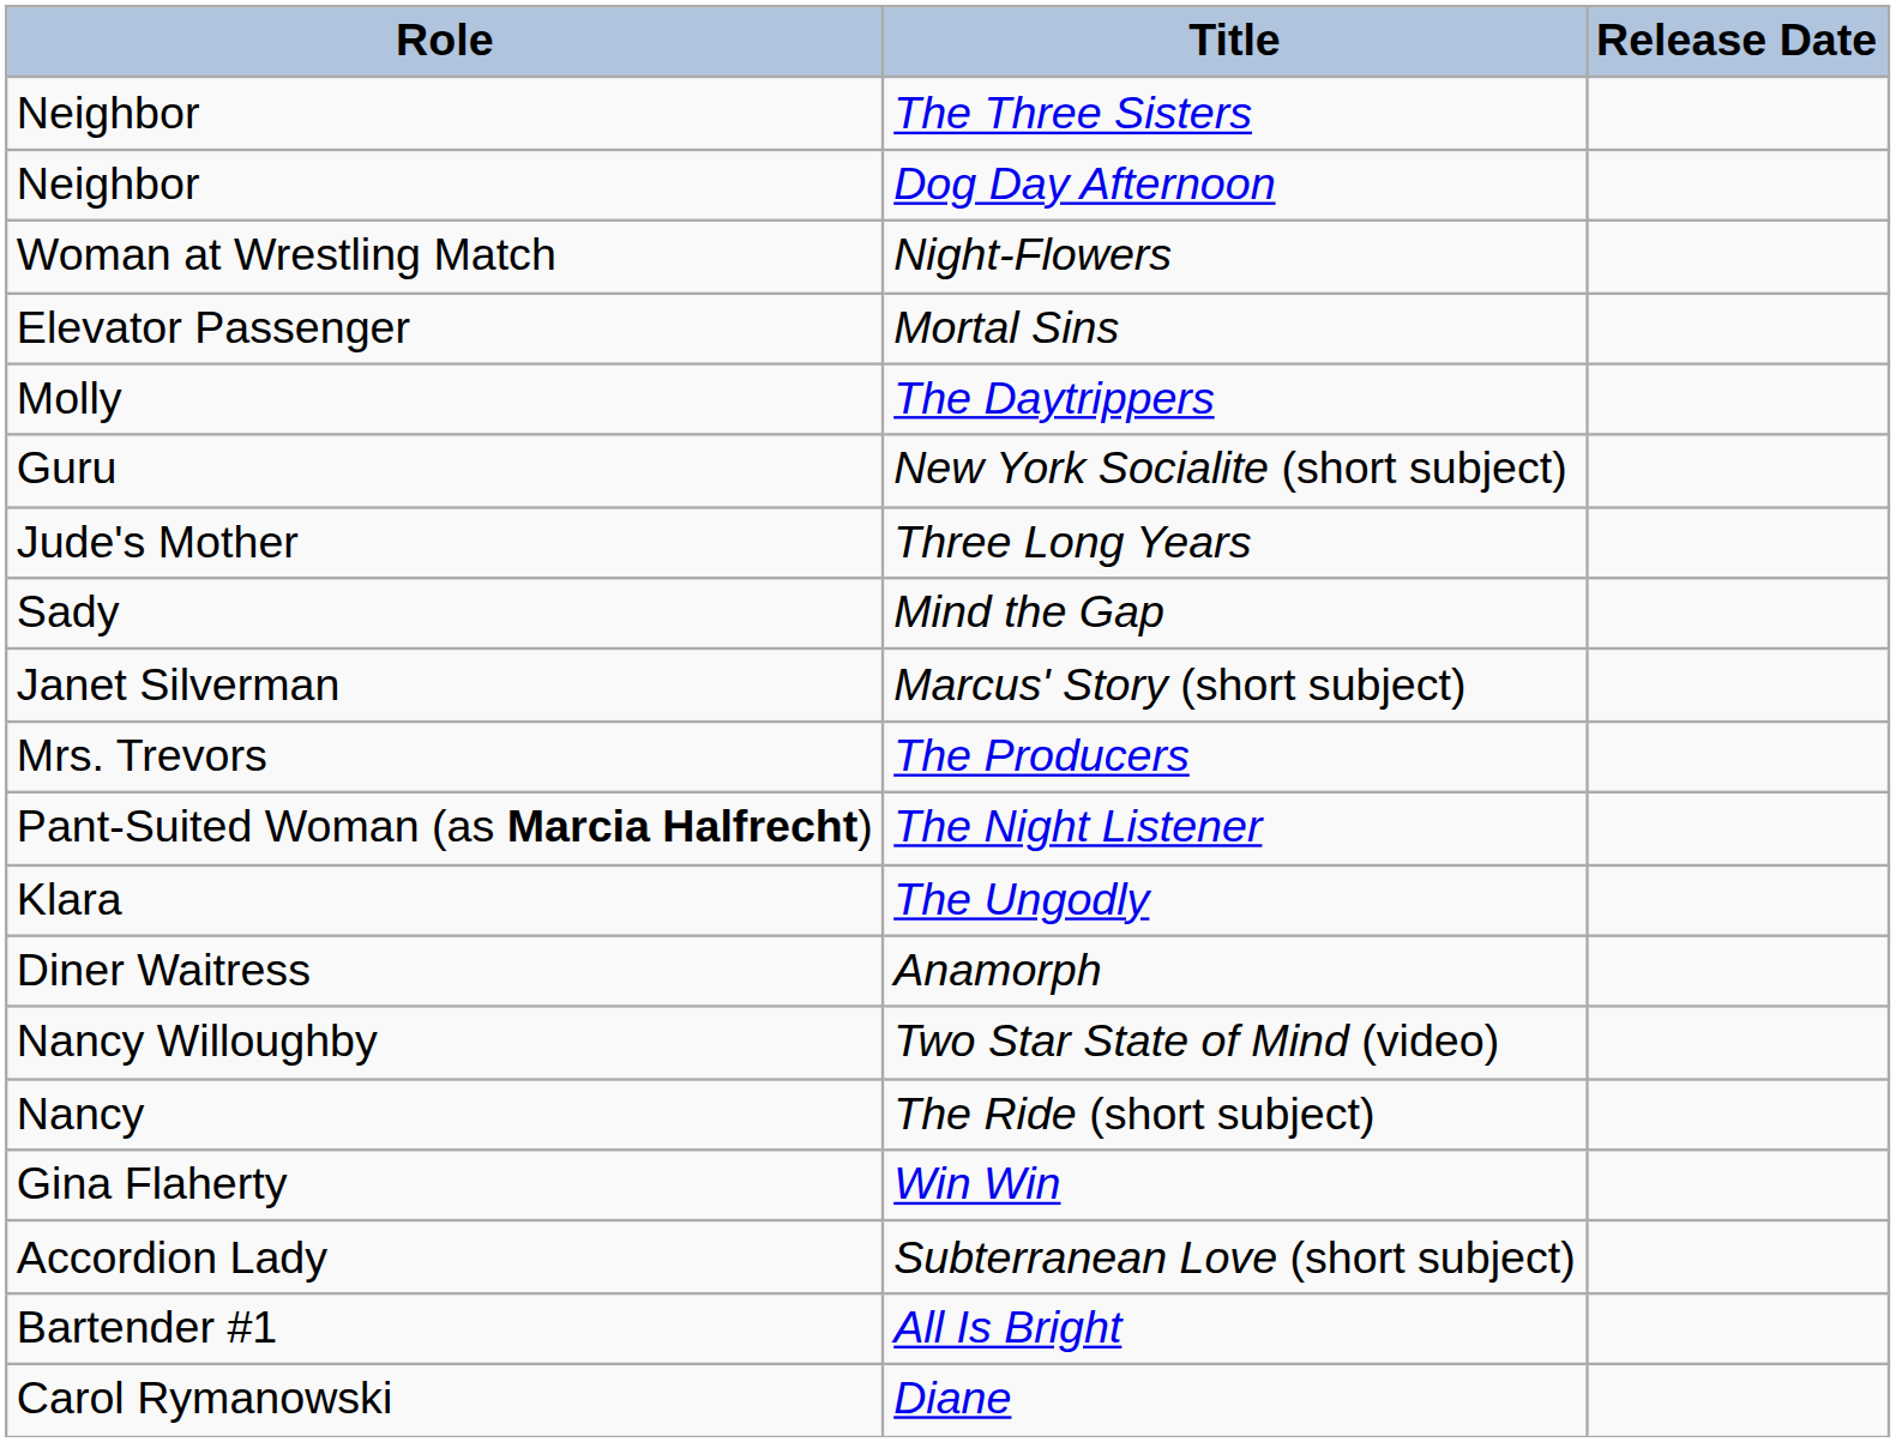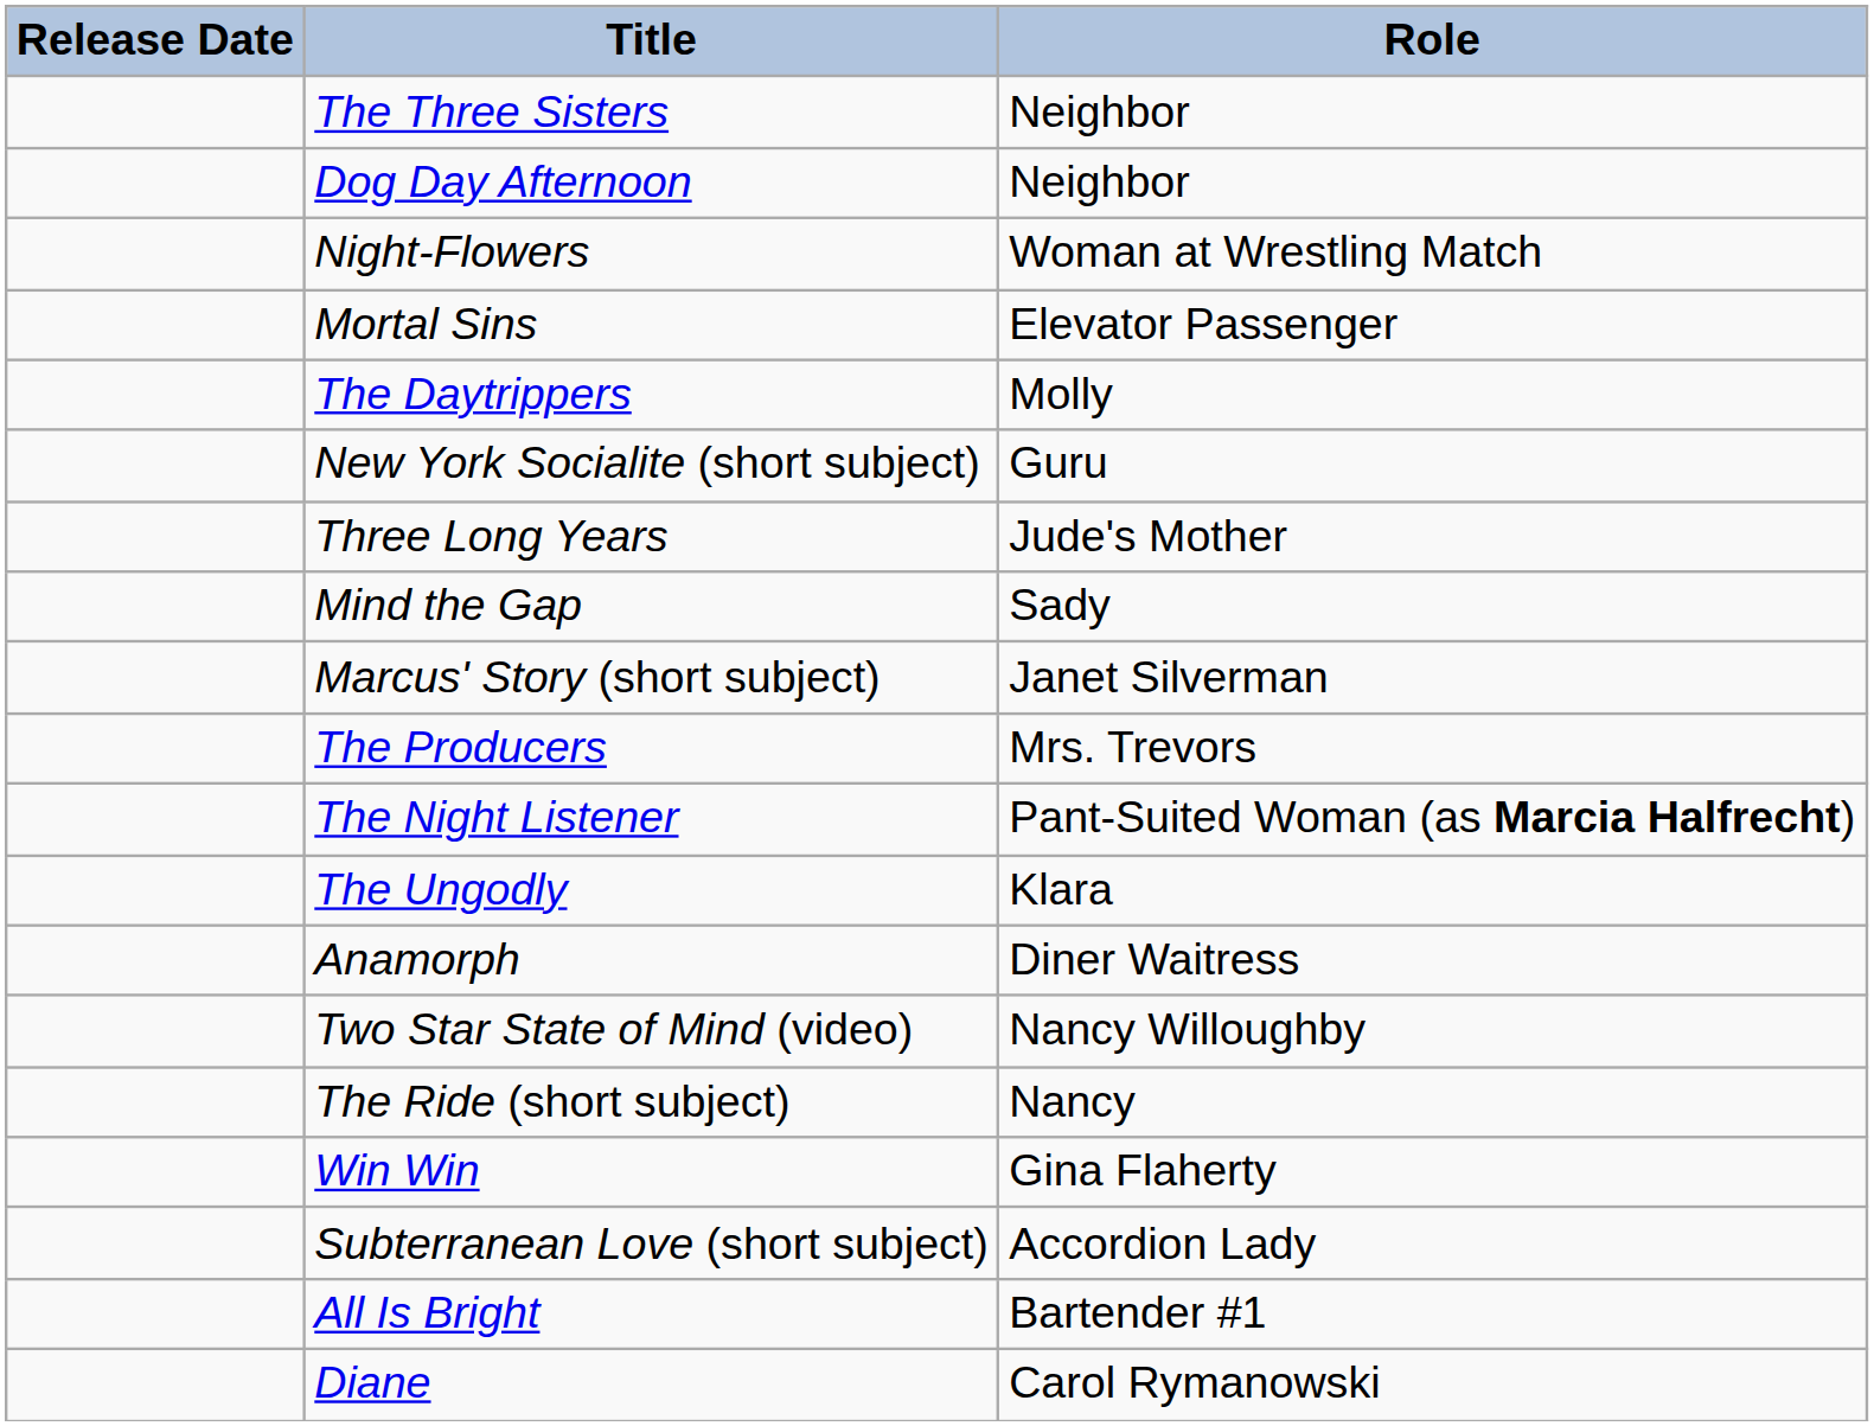 <table class="wikitable">
 <tr>
+<th style="background:#B0C4DE;">Release Date</th>
+<th style="background:#B0C4DE;">Title</th>
 <th style="background:#B0C4DE;">Role</th>
-<th style="background:#B0C4DE;">Title</th>
-<th style="background:#B0C4DE;">Release Date</th>
 </tr>
 <tr>
+<td></td>
+<td><em><a href='#'>The Three Sisters</a></em></td>
 <td>Neighbor</td>
-<td><em><a href='#'>The Three Sisters</a></em></td>
-<td></td>
 </tr>
 <tr>
+<td></td>
+<td><em><a href='#'>Dog Day Afternoon</a></em></td>
 <td>Neighbor</td>
-<td><em><a href='#'>Dog Day Afternoon</a></em></td>
-<td></td>
 </tr>
 <tr>
+<td></td>
+<td><em>Night-Flowers</em></td>
 <td>Woman at Wrestling Match</td>
-<td><em>Night-Flowers</em></td>
-<td></td>
 </tr>
 <tr>
+<td></td>
+<td><em>Mortal Sins</em></td>
 <td>Elevator Passenger</td>
-<td><em>Mortal Sins</em></td>
-<td></td>
 </tr>
 <tr>
+<td></td>
+<td><em><a href='#'>The Daytrippers</a></em></td>
 <td>Molly</td>
-<td><em><a href='#'>The Daytrippers</a></em></td>
-<td></td>
 </tr>
 <tr>
+<td></td>
+<td><em>New York Socialite</em> (short subject)</td>
 <td>Guru</td>
-<td><em>New York Socialite</em> (short subject)</td>
-<td></td>
 </tr>
 <tr>
+<td></td>
+<td><em>Three Long Years</em></td>
 <td>Jude's Mother</td>
-<td><em>Three Long Years</em></td>
-<td></td>
 </tr>
 <tr>
+<td></td>
+<td><em>Mind the Gap</em></td>
 <td>Sady</td>
-<td><em>Mind the Gap</em></td>
-<td></td>
 </tr>
 <tr>
+<td></td>
+<td><em>Marcus' Story</em> (short subject)</td>
 <td>Janet Silverman</td>
-<td><em>Marcus' Story</em> (short subject)</td>
-<td></td>
 </tr>
 <tr>
+<td></td>
+<td><em><a href='#'>The Producers</a></em></td>
 <td>Mrs. Trevors</td>
-<td><em><a href='#'>The Producers</a></em></td>
-<td></td>
 </tr>
 <tr>
+<td></td>
+<td><em><a href='#'>The Night Listener</a></em></td>
 <td>Pant-Suited Woman (as <strong>Marcia Halfrecht</strong>)</td>
-<td><em><a href='#'>The Night Listener</a></em></td>
-<td></td>
 </tr>
 <tr>
+<td></td>
+<td><em><a href='#'>The Ungodly</a></em></td>
 <td>Klara</td>
-<td><em><a href='#'>The Ungodly</a></em></td>
-<td></td>
 </tr>
 <tr>
+<td></td>
+<td><em>Anamorph</em></td>
 <td>Diner Waitress</td>
-<td><em>Anamorph</em></td>
-<td></td>
 </tr>
 <tr>
+<td></td>
+<td><em>Two Star State of Mind</em> (video)</td>
 <td>Nancy Willoughby</td>
-<td><em>Two Star State of Mind</em> (video)</td>
-<td></td>
 </tr>
 <tr>
+<td></td>
+<td><em>The Ride</em> (short subject)</td>
 <td>Nancy</td>
-<td><em>The Ride</em> (short subject)</td>
-<td></td>
 </tr>
 <tr>
+<td></td>
+<td><em><a href='#'>Win Win</a></em></td>
 <td>Gina Flaherty</td>
-<td><em><a href='#'>Win Win</a></em></td>
-<td></td>
 </tr>
 <tr>
+<td></td>
+<td><em>Subterranean Love</em> (short subject)</td>
 <td>Accordion Lady</td>
-<td><em>Subterranean Love</em> (short subject)</td>
-<td></td>
 </tr>
 <tr>
+<td></td>
+<td><em><a href='#'>All Is Bright</a></em></td>
 <td>Bartender #1</td>
-<td><em><a href='#'>All Is Bright</a></em></td>
-<td></td>
 </tr>
 <tr>
+<td></td>
+<td><em><a href='#'>Diane</a></em></td>
 <td>Carol Rymanowski</td>
-<td><em><a href='#'>Diane</a></em></td>
-<td></td>
 </tr>
 </table>
